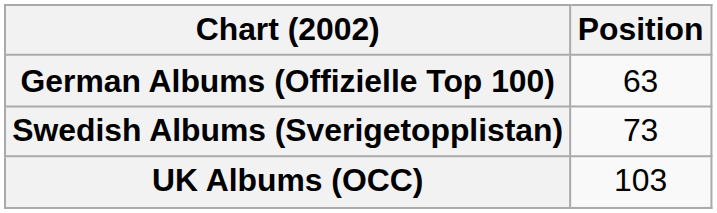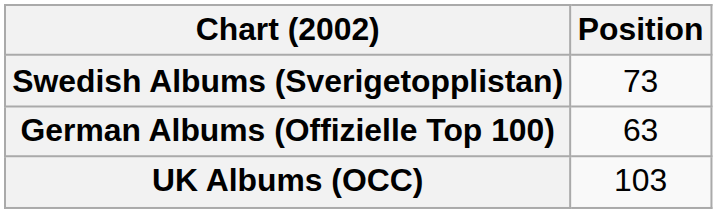 <table class="wikitable sortable plainrowheaders">
 <tr>
 <th>Chart (2002)</th>
 <th>Position</th>
 </tr>
 <tr>
+<th scope="row">Swedish Albums (Sverigetopplistan)</th>
+<td align="center">73</td>
+</tr>
+<tr>
 <th scope="row">German Albums (Offizielle Top 100)</th>
 <td align="center">63</td>
-</tr>
-<tr>
-<th scope="row">Swedish Albums (Sverigetopplistan)</th>
-<td align="center">73</td>
 </tr>
 <tr>
 <th scope="row">UK Albums (OCC)</th>
 <td align="center">103</td>
 </tr>
 </table>
